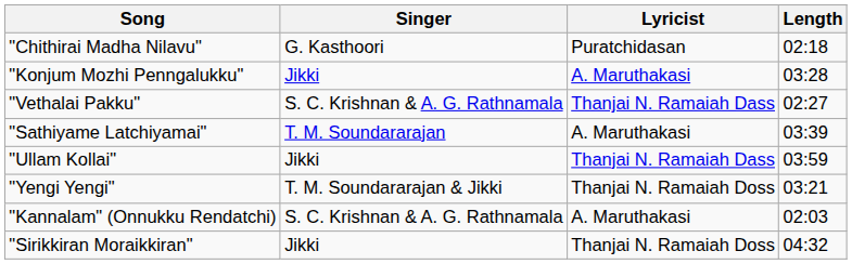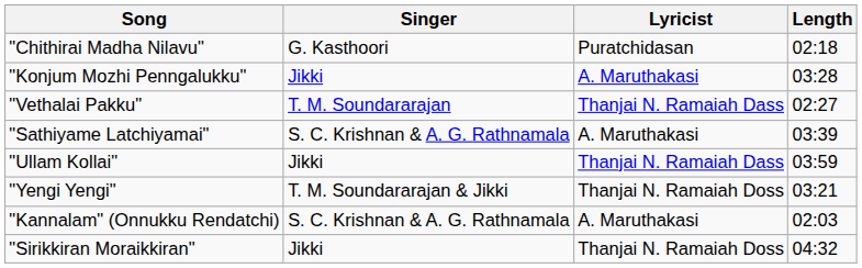 <table class="wikitable">
 <tr>
 <th>Song</th>
 <th>Singer</th>
 <th>Lyricist</th>
 <th>Length</th>
 </tr>
 <tr>
 <td>"Chithirai Madha Nilavu"</td>
 <td>G. Kasthoori</td>
 <td>Puratchidasan</td>
 <td>02:18</td>
 </tr>
 <tr>
 <td>"Konjum Mozhi Penngalukku"</td>
 <td><a href='#'>Jikki</a></td>
 <td><a href='#'>A. Maruthakasi</a></td>
 <td>03:28</td>
 </tr>
 <tr>
 <td>"Vethalai Pakku"</td>
-<td>S. C. Krishnan & <a href='#'>A. G. Rathnamala</a></td>
+<td><a href='#'>T. M. Soundararajan</a></td>
 <td><a href='#'>Thanjai N. Ramaiah Dass</a></td>
 <td>02:27</td>
 </tr>
 <tr>
 <td>"Sathiyame Latchiyamai"</td>
-<td><a href='#'>T. M. Soundararajan</a></td>
+<td>S. C. Krishnan & <a href='#'>A. G. Rathnamala</a></td>
 <td>A. Maruthakasi</td>
 <td>03:39</td>
 </tr>
 <tr>
 <td>"Ullam Kollai"</td>
 <td>Jikki</td>
 <td><a href='#'>Thanjai N. Ramaiah Dass</a></td>
 <td>03:59</td>
 </tr>
 <tr>
 <td>"Yengi Yengi"</td>
 <td>T. M. Soundararajan & Jikki</td>
 <td>Thanjai N. Ramaiah Doss</td>
 <td>03:21</td>
 </tr>
 <tr>
 <td>"Kannalam" (Onnukku Rendatchi)</td>
 <td>S. C. Krishnan & A. G. Rathnamala</td>
 <td>A. Maruthakasi</td>
 <td>02:03</td>
 </tr>
 <tr>
 <td>"Sirikkiran Moraikkiran"</td>
 <td>Jikki</td>
 <td>Thanjai N. Ramaiah Doss</td>
 <td>04:32</td>
 </tr>
 </table>
